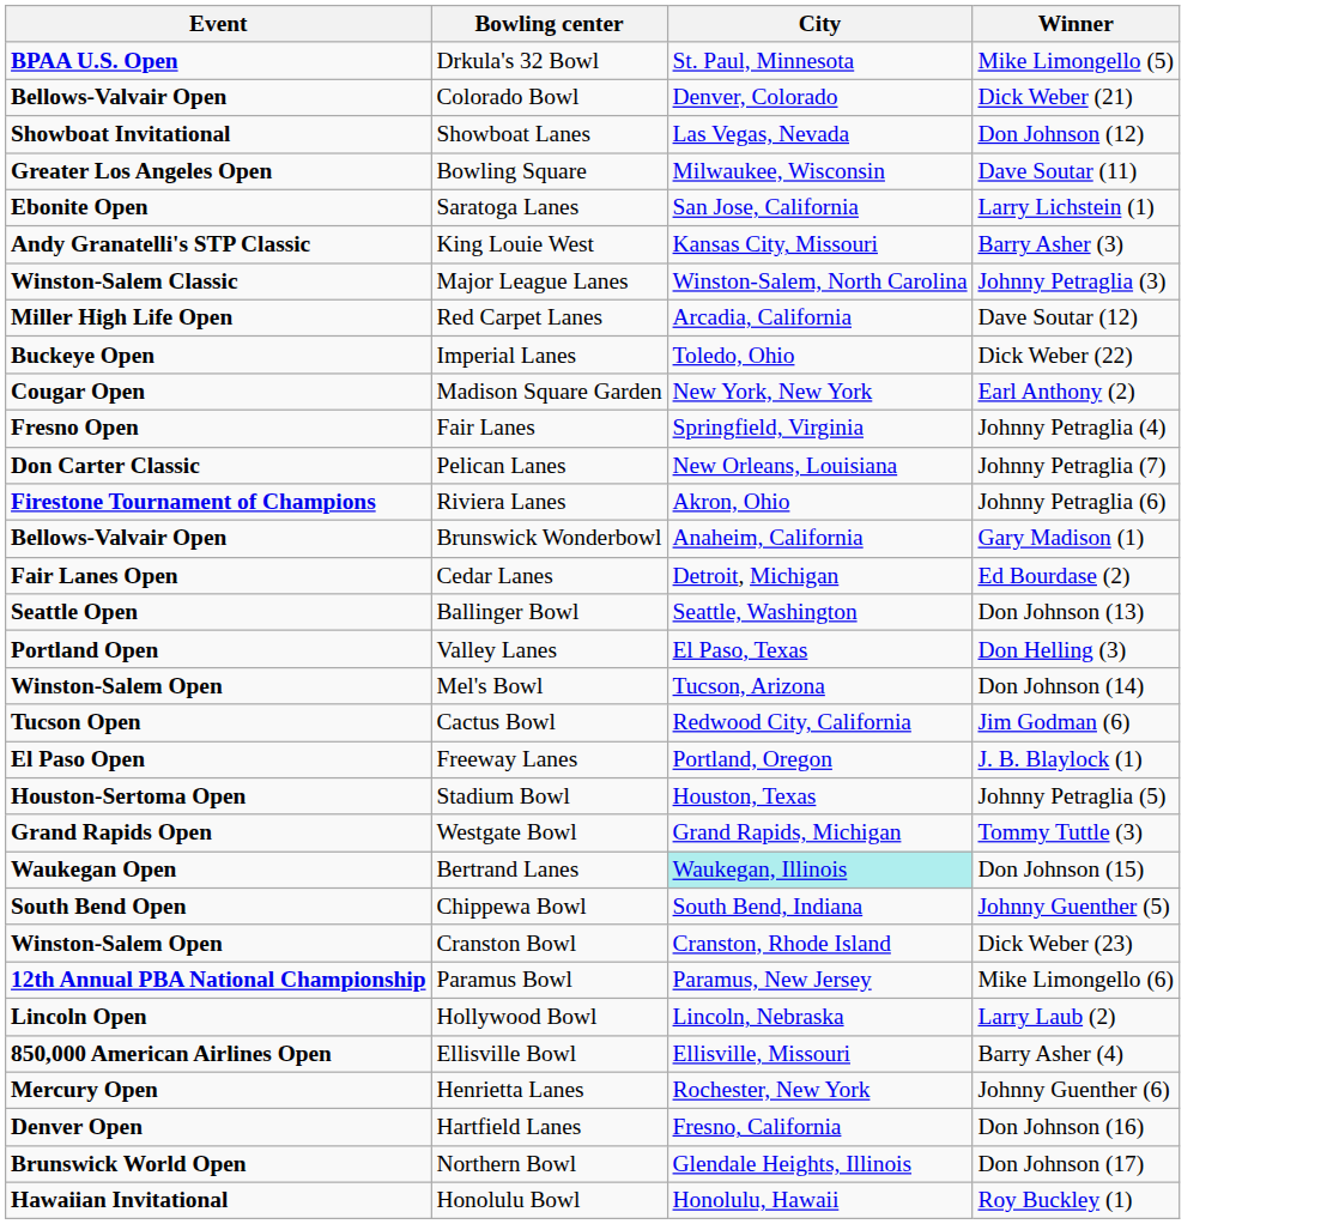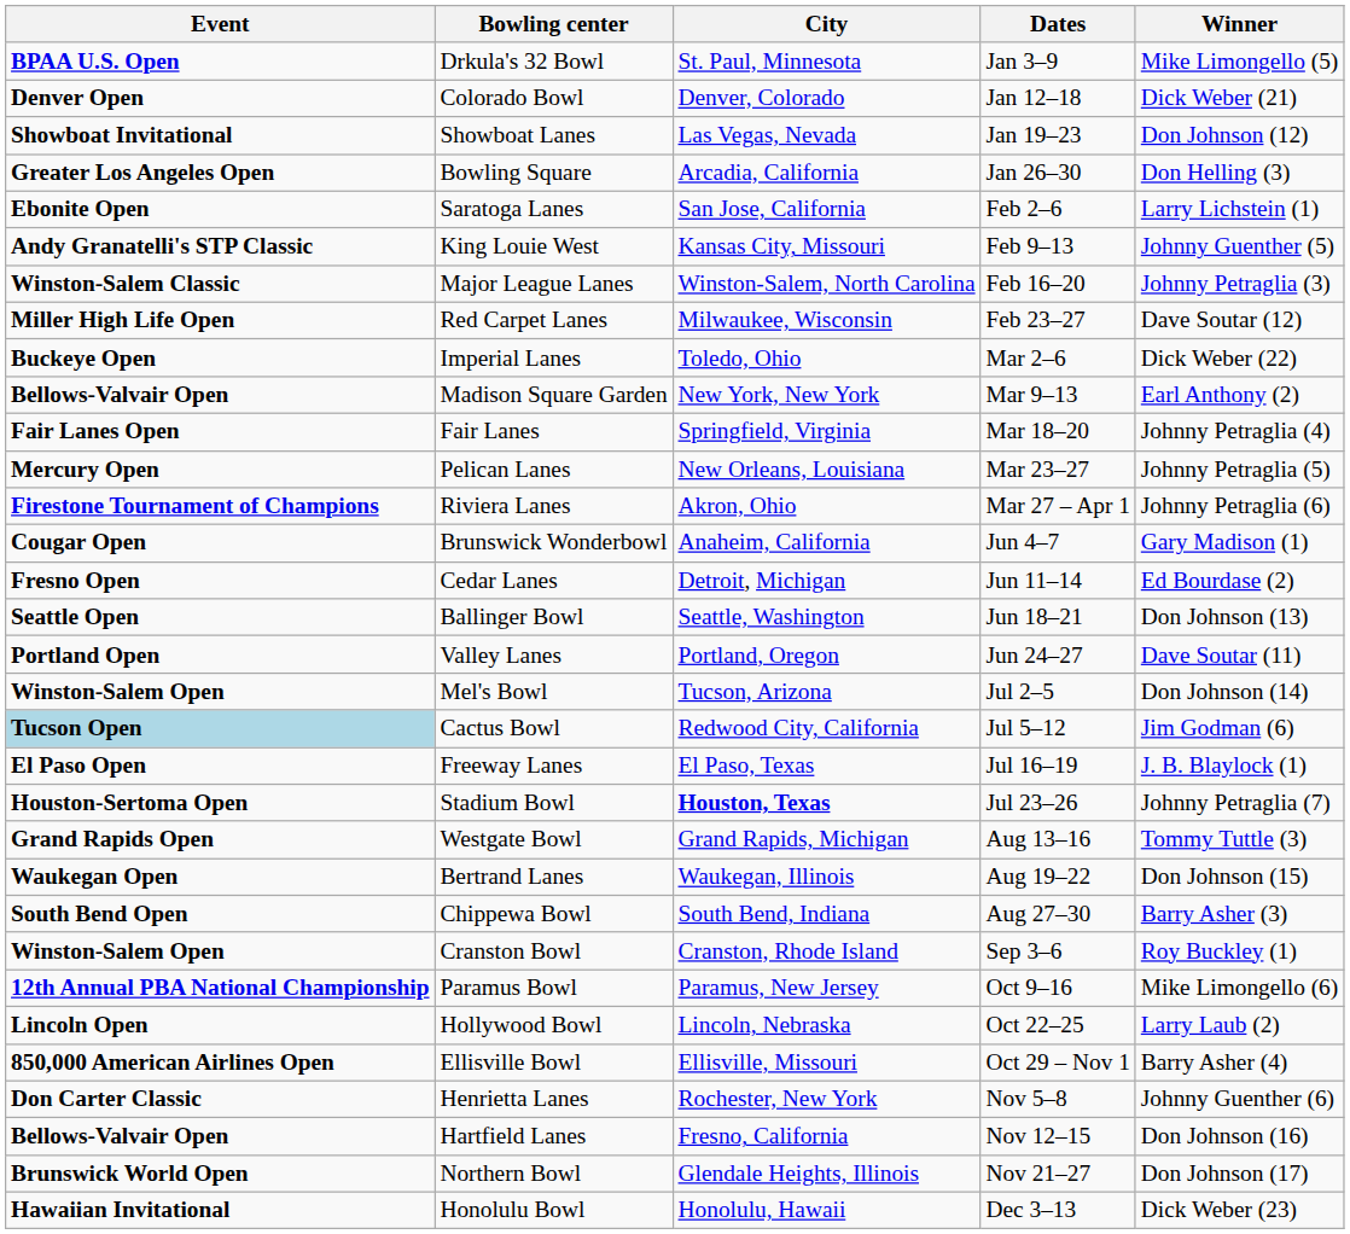 <table class="wikitable">
 <tr>
 <th>Event</th>
 <th>Bowling center</th>
 <th>City</th>
+<th>Dates</th>
 <th>Winner</th>
 </tr>
 <tr>
 <td><strong><a href='#'>BPAA U.S. Open</a></strong></td>
 <td>Drkula's 32 Bowl</td>
 <td><a href='#'>St. Paul, Minnesota</a></td>
+<td>Jan 3–9</td>
 <td><a href='#'>Mike Limongello</a> (5)</td>
 </tr>
 <tr>
-<td><strong>Bellows-Valvair Open</strong></td>
+<td><strong>Denver Open</strong></td>
 <td>Colorado Bowl</td>
 <td><a href='#'>Denver, Colorado</a></td>
+<td>Jan 12–18</td>
 <td><a href='#'>Dick Weber</a> (21)</td>
 </tr>
 <tr>
 <td><strong>Showboat Invitational</strong></td>
 <td>Showboat Lanes</td>
 <td><a href='#'>Las Vegas, Nevada</a></td>
+<td>Jan 19–23</td>
 <td><a href='#'>Don Johnson</a> (12)</td>
 </tr>
 <tr>
 <td><strong>Greater Los Angeles Open</strong></td>
 <td>Bowling Square</td>
-<td><a href='#'>Milwaukee, Wisconsin</a></td>
-<td><a href='#'>Dave Soutar</a> (11)</td>
+<td><a href='#'>Arcadia, California</a></td>
+<td>Jan 26–30</td>
+<td><a href='#'>Don Helling</a> (3)</td>
 </tr>
 <tr>
 <td><strong>Ebonite Open</strong></td>
 <td>Saratoga Lanes</td>
 <td><a href='#'>San Jose, California</a></td>
+<td>Feb 2–6</td>
 <td><a href='#'>Larry Lichstein</a> (1)</td>
 </tr>
 <tr>
 <td><strong>Andy Granatelli's STP Classic</strong></td>
 <td>King Louie West</td>
 <td><a href='#'>Kansas City, Missouri</a></td>
-<td><a href='#'>Barry Asher</a> (3)</td>
+<td>Feb 9–13</td>
+<td><a href='#'>Johnny Guenther</a> (5)</td>
 </tr>
 <tr>
 <td><strong>Winston-Salem Classic</strong></td>
 <td>Major League Lanes</td>
 <td><a href='#'>Winston-Salem, North Carolina</a></td>
+<td>Feb 16–20</td>
 <td><a href='#'>Johnny Petraglia</a> (3)</td>
 </tr>
 <tr>
 <td><strong>Miller High Life Open</strong></td>
 <td>Red Carpet Lanes</td>
-<td><a href='#'>Arcadia, California</a></td>
+<td><a href='#'>Milwaukee, Wisconsin</a></td>
+<td>Feb 23–27</td>
 <td>Dave Soutar (12)</td>
 </tr>
 <tr>
 <td><strong>Buckeye Open</strong></td>
 <td>Imperial Lanes</td>
 <td><a href='#'>Toledo, Ohio</a></td>
+<td>Mar 2–6</td>
 <td>Dick Weber (22)</td>
 </tr>
 <tr>
-<td><strong>Cougar Open</strong></td>
+<td><strong>Bellows-Valvair Open</strong></td>
 <td>Madison Square Garden</td>
 <td><a href='#'>New York, New York</a></td>
+<td>Mar 9–13</td>
 <td><a href='#'>Earl Anthony</a> (2)</td>
 </tr>
 <tr>
-<td><strong>Fresno Open</strong></td>
+<td><strong>Fair Lanes Open</strong></td>
 <td>Fair Lanes</td>
 <td><a href='#'>Springfield, Virginia</a></td>
+<td>Mar 18–20</td>
 <td>Johnny Petraglia (4)</td>
 </tr>
 <tr>
-<td><strong>Don Carter Classic</strong></td>
+<td><strong>Mercury Open</strong></td>
 <td>Pelican Lanes</td>
 <td><a href='#'>New Orleans, Louisiana</a></td>
-<td>Johnny Petraglia (7)</td>
+<td>Mar 23–27</td>
+<td>Johnny Petraglia (5)</td>
 </tr>
 <tr>
 <td><strong><a href='#'>Firestone Tournament of Champions</a></strong></td>
 <td>Riviera Lanes</td>
 <td><a href='#'>Akron, Ohio</a></td>
+<td>Mar 27 – Apr 1</td>
 <td>Johnny Petraglia (6)</td>
 </tr>
 <tr>
-<td><strong>Bellows-Valvair Open</strong></td>
+<td><strong>Cougar Open</strong></td>
 <td>Brunswick Wonderbowl</td>
 <td><a href='#'>Anaheim, California</a></td>
+<td>Jun 4–7</td>
 <td><a href='#'>Gary Madison</a> (1)</td>
 </tr>
 <tr>
-<td><strong>Fair Lanes Open</strong></td>
+<td><strong>Fresno Open</strong></td>
 <td>Cedar Lanes</td>
 <td><a href='#'>Detroit</a>, <a href='#'>Michigan</a></td>
+<td>Jun 11–14</td>
 <td><a href='#'>Ed Bourdase</a> (2)</td>
 </tr>
 <tr>
 <td><strong>Seattle Open</strong></td>
 <td>Ballinger Bowl</td>
 <td><a href='#'>Seattle, Washington</a></td>
+<td>Jun 18–21</td>
 <td>Don Johnson (13)</td>
 </tr>
 <tr>
 <td><strong>Portland Open</strong></td>
 <td>Valley Lanes</td>
-<td><a href='#'>El Paso, Texas</a></td>
-<td><a href='#'>Don Helling</a> (3)</td>
+<td><a href='#'>Portland, Oregon</a></td>
+<td>Jun 24–27</td>
+<td><a href='#'>Dave Soutar</a> (11)</td>
 </tr>
 <tr>
 <td><strong>Winston-Salem Open</strong></td>
 <td>Mel's Bowl</td>
 <td><a href='#'>Tucson, Arizona</a></td>
+<td>Jul 2–5</td>
 <td>Don Johnson (14)</td>
 </tr>
 <tr>
-<td><strong>Tucson Open</strong></td>
+<td style="background: lightblue;"><strong>Tucson Open</strong></td>
 <td>Cactus Bowl</td>
 <td><a href='#'>Redwood City, California</a></td>
+<td>Jul 5–12</td>
 <td><a href='#'>Jim Godman</a> (6)</td>
 </tr>
 <tr>
 <td><strong>El Paso Open</strong></td>
 <td>Freeway Lanes</td>
-<td><a href='#'>Portland, Oregon</a></td>
+<td><a href='#'>El Paso, Texas</a></td>
+<td>Jul 16–19</td>
 <td><a href='#'>J. B. Blaylock</a> (1)</td>
 </tr>
 <tr>
 <td><strong>Houston-Sertoma Open</strong></td>
 <td>Stadium Bowl</td>
-<td><a href='#'>Houston, Texas</a></td>
-<td>Johnny Petraglia (5)</td>
+<td><strong><a href='#'>Houston, Texas</a></strong></td>
+<td>Jul 23–26</td>
+<td>Johnny Petraglia (7)</td>
 </tr>
 <tr>
 <td><strong>Grand Rapids Open</strong></td>
 <td>Westgate Bowl</td>
 <td><a href='#'>Grand Rapids, Michigan</a></td>
+<td>Aug 13–16</td>
 <td><a href='#'>Tommy Tuttle</a> (3)</td>
 </tr>
 <tr>
 <td><strong>Waukegan Open</strong></td>
 <td>Bertrand Lanes</td>
-<td style="background: paleturquoise;"><a href='#'>Waukegan, Illinois</a></td>
+<td><a href='#'>Waukegan, Illinois</a></td>
+<td>Aug 19–22</td>
 <td>Don Johnson (15)</td>
 </tr>
 <tr>
 <td><strong>South Bend Open</strong></td>
 <td>Chippewa Bowl</td>
 <td><a href='#'>South Bend, Indiana</a></td>
-<td><a href='#'>Johnny Guenther</a> (5)</td>
+<td>Aug 27–30</td>
+<td><a href='#'>Barry Asher</a> (3)</td>
 </tr>
 <tr>
 <td><strong>Winston-Salem Open</strong></td>
 <td>Cranston Bowl</td>
 <td><a href='#'>Cranston, Rhode Island</a></td>
-<td>Dick Weber (23)</td>
+<td>Sep 3–6</td>
+<td><a href='#'>Roy Buckley</a> (1)</td>
 </tr>
 <tr>
 <td><strong><a href='#'>12th Annual PBA National Championship</a></strong></td>
 <td>Paramus Bowl</td>
 <td><a href='#'>Paramus, New Jersey</a></td>
+<td>Oct 9–16</td>
 <td>Mike Limongello (6)</td>
 </tr>
 <tr>
 <td><strong>Lincoln Open</strong></td>
 <td>Hollywood Bowl</td>
 <td><a href='#'>Lincoln, Nebraska</a></td>
+<td>Oct 22–25</td>
 <td><a href='#'>Larry Laub</a> (2)</td>
 </tr>
 <tr>
 <td><strong>850,000 American Airlines Open</strong></td>
 <td>Ellisville Bowl</td>
 <td><a href='#'>Ellisville, Missouri</a></td>
+<td>Oct 29 – Nov 1</td>
 <td>Barry Asher (4)</td>
 </tr>
 <tr>
-<td><strong>Mercury Open</strong></td>
+<td><strong>Don Carter Classic</strong></td>
 <td>Henrietta Lanes</td>
 <td><a href='#'>Rochester, New York</a></td>
+<td>Nov 5–8</td>
 <td>Johnny Guenther (6)</td>
 </tr>
 <tr>
-<td><strong>Denver Open</strong></td>
+<td><strong>Bellows-Valvair Open</strong></td>
 <td>Hartfield Lanes</td>
 <td><a href='#'>Fresno, California</a></td>
+<td>Nov 12–15</td>
 <td>Don Johnson (16)</td>
 </tr>
 <tr>
 <td><strong>Brunswick World Open</strong></td>
 <td>Northern Bowl</td>
 <td><a href='#'>Glendale Heights, Illinois</a></td>
+<td>Nov 21–27</td>
 <td>Don Johnson (17)</td>
 </tr>
 <tr>
 <td><strong>Hawaiian Invitational</strong></td>
 <td>Honolulu Bowl</td>
 <td><a href='#'>Honolulu, Hawaii</a></td>
-<td><a href='#'>Roy Buckley</a> (1)</td>
+<td>Dec 3–13</td>
+<td>Dick Weber (23)</td>
 </tr>
 </table>
